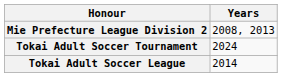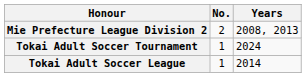 <table class="wikitable plainrowheaders">
 <tr>
 <th scope=col>Honour</th>
+<th scope=col>No.</th>
 <th scope=col>Years</th>
 </tr>
 <tr>
 <th scope=row>Mie Prefecture League Division 2</th>
+<td align="center">2</td>
 <td>2008, 2013</td>
 </tr>
 <tr>
 <th scope=row>Tokai Adult Soccer Tournament</th>
+<td align="center">1</td>
 <td>2024</td>
 </tr>
 <tr>
 <th scope=row>Tokai Adult Soccer League</th>
+<td align="center">1</td>
 <td>2014</td>
 </tr>
 </table>
